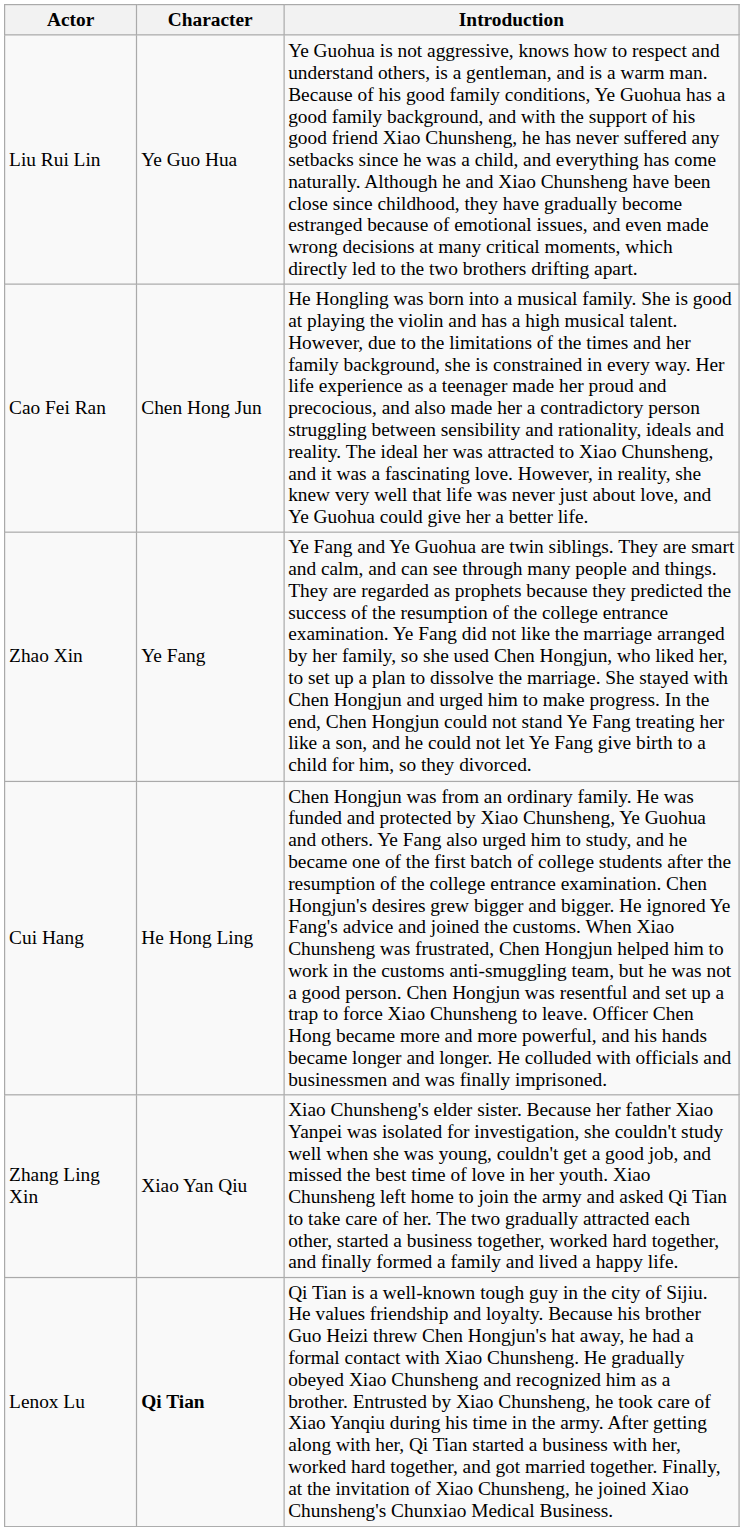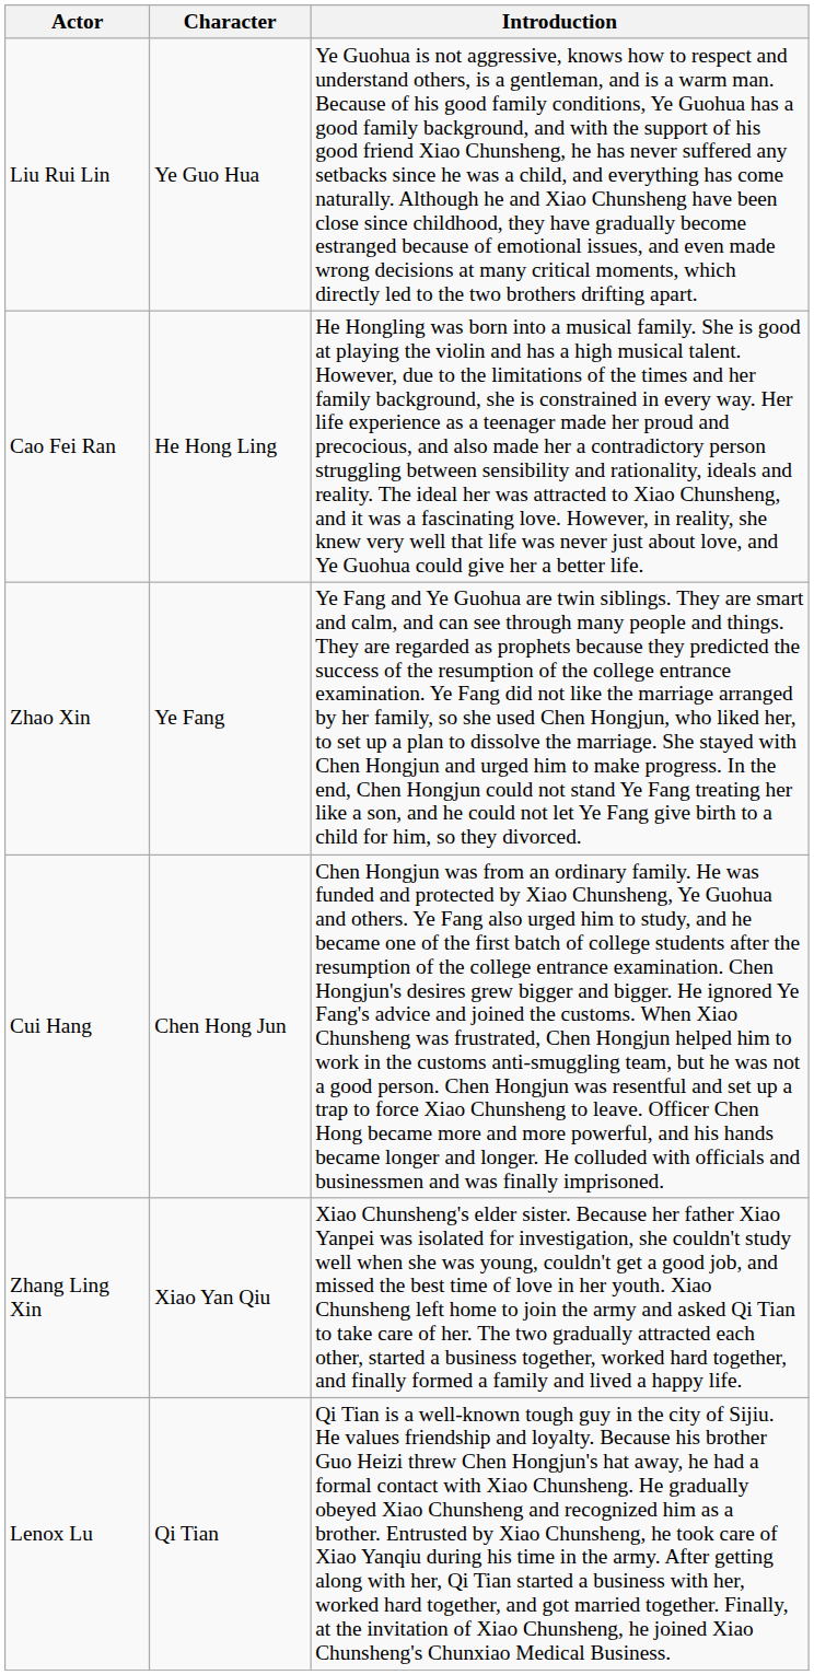 <table class="wikitable">
 <tr>
 <th style="width:18%">Actor</th>
 <th style="width:20%">Character</th>
 <th>Introduction</th>
 </tr>
 <tr>
 <td>Liu Rui Lin</td>
 <td>Ye Guo Hua</td>
 <td>Ye Guohua is not aggressive, knows how to respect and understand others, is a gentleman, and is a warm man. Because of his good family conditions, Ye Guohua has a good family background, and with the support of his good friend Xiao Chunsheng, he has never suffered any setbacks since he was a child, and everything has come naturally. Although he and Xiao Chunsheng have been close since childhood, they have gradually become estranged because of emotional issues, and even made wrong decisions at many critical moments, which directly led to the two brothers drifting apart.</td>
 </tr>
 <tr>
 <td>Cao Fei Ran</td>
-<td>Chen Hong Jun</td>
+<td>He Hong Ling</td>
 <td>He Hongling was born into a musical family. She is good at playing the violin and has a high musical talent. However, due to the limitations of the times and her family background, she is constrained in every way. Her life experience as a teenager made her proud and precocious, and also made her a contradictory person struggling between sensibility and rationality, ideals and reality. The ideal her was attracted to Xiao Chunsheng, and it was a fascinating love. However, in reality, she knew very well that life was never just about love, and Ye Guohua could give her a better life.</td>
 </tr>
 <tr>
 <td>Zhao Xin</td>
 <td>Ye Fang</td>
 <td>Ye Fang and Ye Guohua are twin siblings. They are smart and calm, and can see through many people and things. They are regarded as prophets because they predicted the success of the resumption of the college entrance examination. Ye Fang did not like the marriage arranged by her family, so she used Chen Hongjun, who liked her, to set up a plan to dissolve the marriage. She stayed with Chen Hongjun and urged him to make progress. In the end, Chen Hongjun could not stand Ye Fang treating her like a son, and he could not let Ye Fang give birth to a child for him, so they divorced.</td>
 </tr>
 <tr>
 <td>Cui Hang</td>
-<td>He Hong Ling</td>
+<td>Chen Hong Jun</td>
 <td>Chen Hongjun was from an ordinary family. He was funded and protected by Xiao Chunsheng, Ye Guohua and others. Ye Fang also urged him to study, and he became one of the first batch of college students after the resumption of the college entrance examination. Chen Hongjun's desires grew bigger and bigger. He ignored Ye Fang's advice and joined the customs. When Xiao Chunsheng was frustrated, Chen Hongjun helped him to work in the customs anti-smuggling team, but he was not a good person. Chen Hongjun was resentful and set up a trap to force Xiao Chunsheng to leave. Officer Chen Hong became more and more powerful, and his hands became longer and longer. He colluded with officials and businessmen and was finally imprisoned.</td>
 </tr>
 <tr>
 <td>Zhang Ling Xin</td>
 <td>Xiao Yan Qiu</td>
 <td>Xiao Chunsheng's elder sister. Because her father Xiao Yanpei was isolated for investigation, she couldn't study well when she was young, couldn't get a good job, and missed the best time of love in her youth. Xiao Chunsheng left home to join the army and asked Qi Tian to take care of her. The two gradually attracted each other, started a business together, worked hard together, and finally formed a family and lived a happy life.</td>
 </tr>
 <tr>
 <td>Lenox Lu</td>
-<td><strong>Qi Tian</strong></td>
+<td>Qi Tian</td>
 <td>Qi Tian is a well-known tough guy in the city of Sijiu. He values friendship and loyalty. Because his brother Guo Heizi threw Chen Hongjun's hat away, he had a formal contact with Xiao Chunsheng. He gradually obeyed Xiao Chunsheng and recognized him as a brother. Entrusted by Xiao Chunsheng, he took care of Xiao Yanqiu during his time in the army. After getting along with her, Qi Tian started a business with her, worked hard together, and got married together. Finally, at the invitation of Xiao Chunsheng, he joined Xiao Chunsheng's Chunxiao Medical Business.</td>
 </tr>
 <tr>
 </tr>
 </table>
